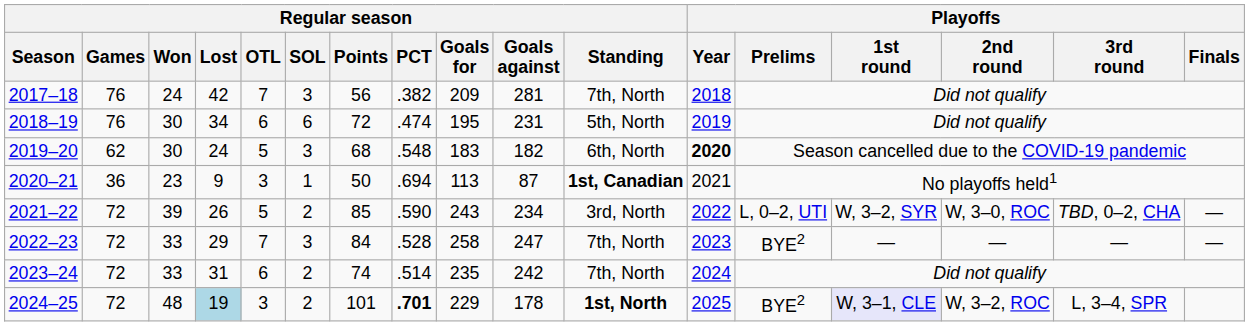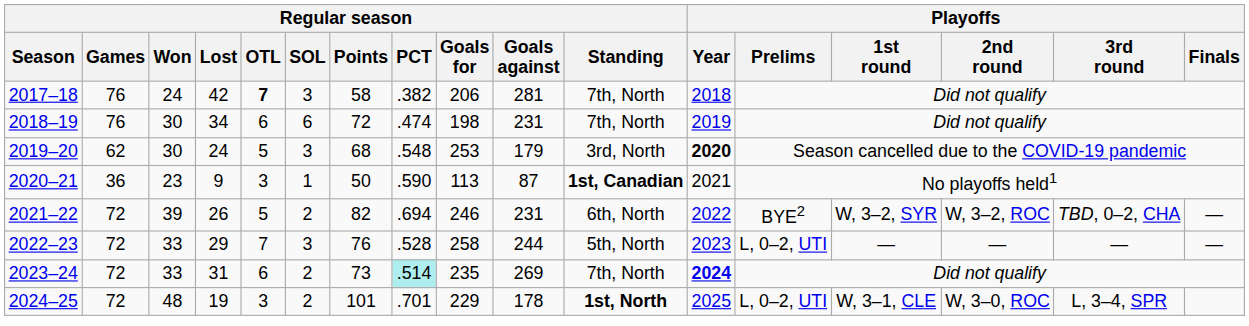 <table class="wikitable" style="text-align:center; font-size:100%">
 <tr>
 <th colspan=11>Regular season</th>
 <th colspan=6>Playoffs</th>
 </tr>
 <tr>
 <th>Season</th>
 <th>Games</th>
 <th>Won</th>
 <th>Lost</th>
 <th>OTL</th>
 <th>SOL</th>
 <th>Points</th>
 <th>PCT</th>
 <th>Goals<br>for</th>
 <th>Goals<br>against</th>
 <th>Standing</th>
 <th>Year</th>
 <th>Prelims</th>
 <th>1st<br>round</th>
 <th>2nd<br>round</th>
 <th>3rd<br>round</th>
 <th>Finals</th>
 </tr>
 <tr>
 <td><a href='#'>2017–18</a></td>
 <td>76</td>
 <td>24</td>
 <td>42</td>
-<td>7</td>
+<td><strong>7</strong></td>
 <td>3</td>
-<td>56</td>
+<td>58</td>
 <td>.382</td>
-<td>209</td>
+<td>206</td>
 <td>281</td>
 <td>7th, North</td>
 <td><a href='#'>2018</a></td>
 <td colspan="5"><em>Did not qualify</em></td>
 </tr>
 <tr>
 <td><a href='#'>2018–19</a></td>
 <td>76</td>
 <td>30</td>
 <td>34</td>
 <td>6</td>
 <td>6</td>
 <td>72</td>
 <td>.474</td>
-<td>195</td>
+<td>198</td>
 <td>231</td>
-<td>5th, North</td>
+<td>7th, North</td>
 <td><a href='#'>2019</a></td>
 <td colspan="5"><em>Did not qualify</em></td>
 </tr>
 <tr>
 <td><a href='#'>2019–20</a></td>
 <td>62</td>
 <td>30</td>
 <td>24</td>
 <td>5</td>
 <td>3</td>
 <td>68</td>
 <td>.548</td>
-<td>183</td>
-<td>182</td>
-<td>6th, North</td>
+<td>253</td>
+<td>179</td>
+<td>3rd, North</td>
 <td><strong>2020</strong></td>
 <td colspan="5">Season cancelled due to the <a href='#'>COVID-19 pandemic</a></td>
 </tr>
 <tr>
 <td><a href='#'>2020–21</a></td>
 <td>36</td>
 <td>23</td>
 <td>9</td>
 <td>3</td>
 <td>1</td>
 <td>50</td>
-<td>.694</td>
+<td>.590</td>
 <td>113</td>
 <td>87</td>
 <td><strong>1st, Canadian</strong></td>
 <td>2021</td>
 <td colspan="5">No playoffs held<sup>1</sup></td>
 </tr>
 <tr>
 <td><a href='#'>2021–22</a></td>
 <td>72</td>
 <td>39</td>
 <td>26</td>
 <td>5</td>
 <td>2</td>
-<td>85</td>
-<td>.590</td>
-<td>243</td>
-<td>234</td>
-<td>3rd, North</td>
+<td>82</td>
+<td>.694</td>
+<td>246</td>
+<td>231</td>
+<td>6th, North</td>
 <td><a href='#'>2022</a></td>
-<td>L, 0–2, <a href='#'>UTI</a></td>
+<td>BYE<sup>2</sup></td>
 <td>W, 3–2, <a href='#'>SYR</a></td>
-<td>W, 3–0, <a href='#'>ROC</a></td>
+<td>W, 3–2, <a href='#'>ROC</a></td>
 <td><em>TBD</em>, 0–2, <a href='#'>CHA</a></td>
 <td>—</td>
 </tr>
 <tr>
 <td><a href='#'>2022–23</a></td>
 <td>72</td>
 <td>33</td>
 <td>29</td>
 <td>7</td>
 <td>3</td>
-<td>84</td>
+<td>76</td>
 <td>.528</td>
 <td>258</td>
-<td>247</td>
-<td>7th, North</td>
+<td>244</td>
+<td>5th, North</td>
 <td><a href='#'>2023</a></td>
-<td>BYE<sup>2</sup></td>
+<td>L, 0–2, <a href='#'>UTI</a></td>
 <td>—</td>
 <td>—</td>
 <td>—</td>
 <td>—</td>
 </tr>
 <tr>
 <td><a href='#'>2023–24</a></td>
 <td>72</td>
 <td>33</td>
 <td>31</td>
 <td>6</td>
 <td>2</td>
-<td>74</td>
-<td>.514</td>
+<td>73</td>
+<td style="background: paleturquoise;">.514</td>
 <td>235</td>
-<td>242</td>
+<td>269</td>
 <td>7th, North</td>
-<td><a href='#'>2024</a></td>
+<td><strong><a href='#'>2024</a></strong></td>
 <td colspan="5"><em>Did not qualify</em></td>
 </tr>
 <tr>
 <td><a href='#'>2024–25</a></td>
 <td>72</td>
 <td>48</td>
-<td style="background: lightblue;">19</td>
+<td>19</td>
 <td>3</td>
 <td>2</td>
 <td>101</td>
-<td><strong>.701</strong></td>
+<td>.701</td>
 <td>229</td>
 <td>178</td>
 <td><strong>1st, North</strong></td>
 <td><a href='#'>2025</a></td>
-<td>BYE<sup>2</sup></td>
-<td style="background: lavender;">W, 3–1, <a href='#'>CLE</a></td>
-<td>W, 3–2, <a href='#'>ROC</a></td>
+<td>L, 0–2, <a href='#'>UTI</a></td>
+<td>W, 3–1, <a href='#'>CLE</a></td>
+<td>W, 3–0, <a href='#'>ROC</a></td>
 <td>L, 3–4, <a href='#'>SPR</a></td>
 <td></td>
 </tr>
 </table>
